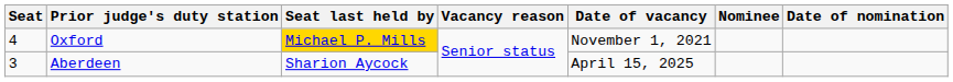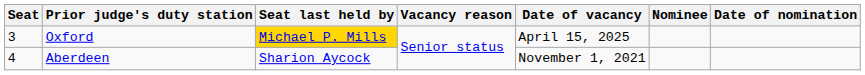 <table class=wikitable>
 <tr>
 <th>Seat</th>
 <th>Prior judge's duty station</th>
 <th>Seat last held by</th>
 <th>Vacancy reason</th>
 <th>Date of vacancy</th>
 <th>Nominee</th>
 <th>Date of nomination</th>
 </tr>
 <tr>
-<td>4</td>
+<td>3</td>
 <td><a href='#'>Oxford</a></td>
 <td style="background: gold;"><a href='#'>Michael P. Mills</a></td>
 <td rowspan=2><a href='#'>Senior status</a></td>
+<td>April 15, 2025</td>
+<td align="center"></td>
+<td align="center"></td>
+</tr>
+<tr>
+<td>4</td>
+<td><a href='#'>Aberdeen</a></td>
+<td><a href='#'>Sharion Aycock</a></td>
 <td>November 1, 2021</td>
 <td align="center"></td>
 <td align="center"></td>
 </tr>
-<tr>
-<td>3</td>
-<td><a href='#'>Aberdeen</a></td>
-<td><a href='#'>Sharion Aycock</a></td>
-<td>April 15, 2025</td>
-<td align="center"></td>
-<td align="center"></td>
-</tr>
 </table>
